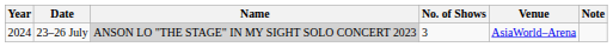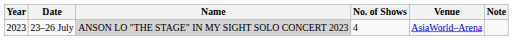 <table class="wikitable plainrowheaders">
 <tr>
 <th scope="col">Year</th>
 <th scope="col">Date</th>
 <th scope="col">Name</th>
 <th>No. of Shows</th>
 <th scope="col">Venue</th>
 <th scope="col">Note</th>
 </tr>
 <tr>
-<td>2024</td>
+<td>2023</td>
 <td>23–26 July</td>
 <td style="background: lightgrey;">ANSON LO "THE STAGE" IN MY SIGHT SOLO CONCERT 2023</td>
-<td>3</td>
+<td>4</td>
 <td><a href='#'>AsiaWorld–Arena</a></td>
 <td></td>
 </tr>
 </table>
